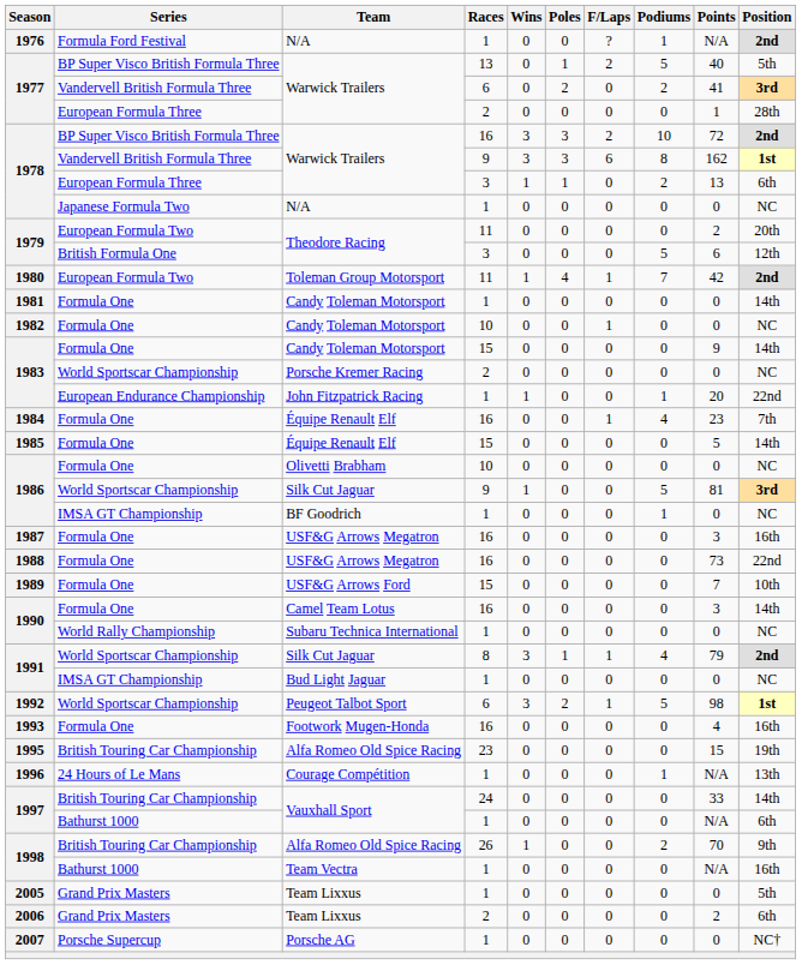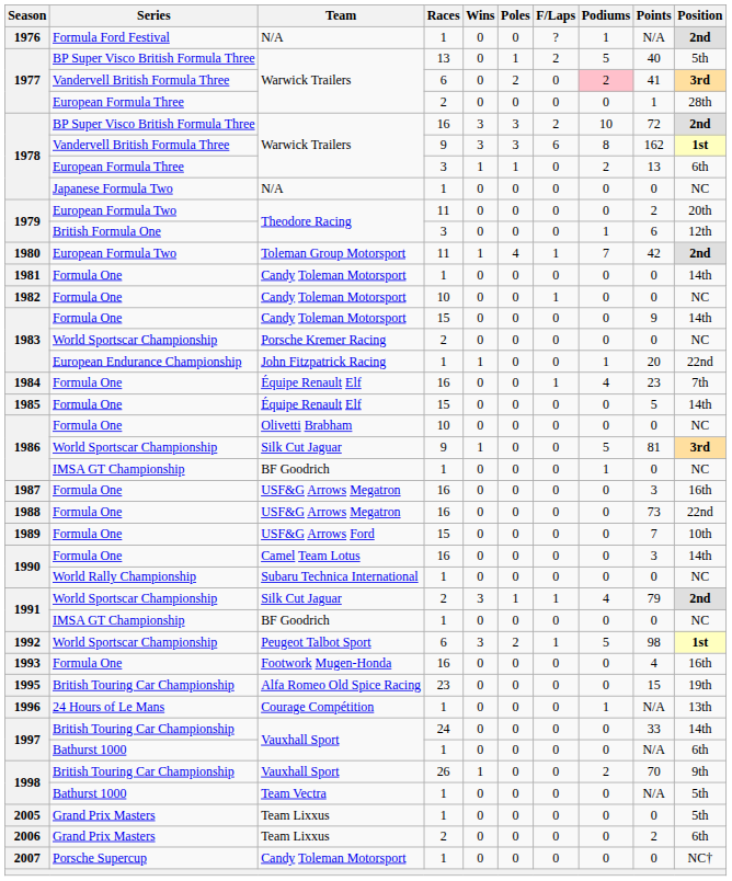 <table class="wikitable" style="font-size: 90%; text-align:center">
 <tr>
 <th>Season</th>
 <th>Series</th>
 <th>Team</th>
 <th>Races</th>
 <th>Wins</th>
 <th>Poles</th>
 <th>F/Laps</th>
 <th>Podiums</th>
 <th>Points</th>
 <th>Position</th>
 </tr>
 <tr>
 <th>1976</th>
 <td align=left><a href='#'>Formula Ford Festival</a></td>
 <td align=left>N/A</td>
 <td>1</td>
 <td>0</td>
 <td>0</td>
 <td>?</td>
 <td>1</td>
 <td>N/A</td>
 <td style="background:#DFDFDF"><strong>2nd</strong></td>
 </tr>
 <tr>
 <th rowspan=3>1977</th>
 <td align=left><a href='#'>BP Super Visco British Formula Three</a></td>
 <td rowspan="3" style="text-align:left">Warwick Trailers</td>
 <td>13</td>
 <td>0</td>
 <td>1</td>
 <td>2</td>
 <td>5</td>
 <td>40</td>
 <td>5th</td>
 </tr>
 <tr>
 <td align=left><a href='#'>Vandervell British Formula Three</a></td>
 <td>6</td>
 <td>0</td>
 <td>2</td>
 <td>0</td>
-<td>2</td>
+<td style="background: pink;">2</td>
 <td>41</td>
 <td style="background:#FFDF9F"><strong>3rd</strong></td>
 </tr>
 <tr>
 <td align=left><a href='#'>European Formula Three</a></td>
 <td>2</td>
 <td>0</td>
 <td>0</td>
 <td>0</td>
 <td>0</td>
 <td>1</td>
 <td>28th</td>
 </tr>
 <tr>
 <th rowspan=4>1978</th>
 <td align=left nowrap><a href='#'>BP Super Visco British Formula Three</a></td>
 <td rowspan="3" style="text-align:left">Warwick Trailers</td>
 <td>16</td>
 <td>3</td>
 <td>3</td>
 <td>2</td>
 <td>10</td>
 <td>72</td>
 <td style="background:#DFDFDF"><strong>2nd</strong></td>
 </tr>
 <tr>
 <td align=left><a href='#'>Vandervell British Formula Three</a></td>
 <td>9</td>
 <td>3</td>
 <td>3</td>
 <td>6</td>
 <td>8</td>
 <td>162</td>
 <td style="background:#FFFFBF"><strong>1st</strong></td>
 </tr>
 <tr>
 <td align=left><a href='#'>European Formula Three</a></td>
 <td>3</td>
 <td>1</td>
 <td>1</td>
 <td>0</td>
 <td>2</td>
 <td>13</td>
 <td>6th</td>
 </tr>
 <tr>
 <td align=left><a href='#'>Japanese Formula Two</a></td>
 <td align=left>N/A</td>
 <td>1</td>
 <td>0</td>
 <td>0</td>
 <td>0</td>
 <td>0</td>
 <td>0</td>
 <td>NC</td>
 </tr>
 <tr>
 <th rowspan=2>1979</th>
 <td align=left><a href='#'>European Formula Two</a></td>
 <td rowspan="2" style="text-align:left"><a href='#'>Theodore Racing</a></td>
 <td>11</td>
 <td>0</td>
 <td>0</td>
 <td>0</td>
 <td>0</td>
 <td>2</td>
 <td>20th</td>
 </tr>
 <tr>
 <td align=left><a href='#'>British Formula One</a></td>
 <td>3</td>
 <td>0</td>
 <td>0</td>
 <td>0</td>
-<td>5</td>
+<td>1</td>
 <td>6</td>
 <td>12th</td>
 </tr>
 <tr>
 <th>1980</th>
 <td align=left><a href='#'>European Formula Two</a></td>
 <td align=left><a href='#'>Toleman Group Motorsport</a></td>
 <td>11</td>
 <td>1</td>
 <td>4</td>
 <td>1</td>
 <td>7</td>
 <td>42</td>
 <td style="background:#DFDFDF"><strong>2nd</strong></td>
 </tr>
 <tr>
 <th>1981</th>
 <td align=left><a href='#'>Formula One</a></td>
 <td align=left><a href='#'>Candy</a> <a href='#'>Toleman Motorsport</a></td>
 <td>1</td>
 <td>0</td>
 <td>0</td>
 <td>0</td>
 <td>0</td>
 <td>0</td>
 <td>14th</td>
 </tr>
 <tr>
 <th>1982</th>
 <td align=left><a href='#'>Formula One</a></td>
 <td align=left><a href='#'>Candy</a> <a href='#'>Toleman Motorsport</a></td>
 <td>10</td>
 <td>0</td>
 <td>0</td>
 <td>1</td>
 <td>0</td>
 <td>0</td>
 <td>NC</td>
 </tr>
 <tr>
 <th rowspan=3>1983</th>
 <td align=left><a href='#'>Formula One</a></td>
 <td align=left><a href='#'>Candy</a> <a href='#'>Toleman Motorsport</a></td>
 <td>15</td>
 <td>0</td>
 <td>0</td>
 <td>0</td>
 <td>0</td>
 <td>9</td>
 <td>14th</td>
 </tr>
 <tr>
 <td align=left><a href='#'>World Sportscar Championship</a></td>
 <td align=left><a href='#'>Porsche Kremer Racing</a></td>
 <td>2</td>
 <td>0</td>
 <td>0</td>
 <td>0</td>
 <td>0</td>
 <td>0</td>
 <td>NC</td>
 </tr>
 <tr>
 <td align=left><a href='#'>European Endurance Championship</a></td>
 <td align=left><a href='#'>John Fitzpatrick Racing</a></td>
 <td>1</td>
 <td>1</td>
 <td>0</td>
 <td>0</td>
 <td>1</td>
 <td>20</td>
 <td>22nd</td>
 </tr>
 <tr>
 <th>1984</th>
 <td align=left><a href='#'>Formula One</a></td>
 <td align=left><a href='#'>Équipe Renault</a> <a href='#'>Elf</a></td>
 <td>16</td>
 <td>0</td>
 <td>0</td>
 <td>1</td>
 <td>4</td>
 <td>23</td>
 <td>7th</td>
 </tr>
 <tr>
 <th>1985</th>
 <td align=left><a href='#'>Formula One</a></td>
 <td align=left><a href='#'>Équipe Renault</a> <a href='#'>Elf</a></td>
 <td>15</td>
 <td>0</td>
 <td>0</td>
 <td>0</td>
 <td>0</td>
 <td>5</td>
 <td>14th</td>
 </tr>
 <tr>
 <th rowspan=3>1986</th>
 <td align=left><a href='#'>Formula One</a></td>
 <td align=left><a href='#'>Olivetti</a> <a href='#'>Brabham</a></td>
 <td>10</td>
 <td>0</td>
 <td>0</td>
 <td>0</td>
 <td>0</td>
 <td>0</td>
 <td>NC</td>
 </tr>
 <tr>
 <td align=left><a href='#'>World Sportscar Championship</a></td>
 <td align=left><a href='#'>Silk Cut Jaguar</a></td>
 <td>9</td>
 <td>1</td>
 <td>0</td>
 <td>0</td>
 <td>5</td>
 <td>81</td>
 <td style="background:#FFDF9F"><strong>3rd</strong></td>
 </tr>
 <tr>
 <td align=left><a href='#'>IMSA GT Championship</a></td>
 <td align=left>BF Goodrich</td>
 <td>1</td>
 <td>0</td>
 <td>0</td>
 <td>0</td>
 <td>1</td>
 <td>0</td>
 <td>NC</td>
 </tr>
 <tr>
 <th>1987</th>
 <td align=left><a href='#'>Formula One</a></td>
 <td align=left><a href='#'>USF&G</a> <a href='#'>Arrows</a> <a href='#'>Megatron</a></td>
 <td>16</td>
 <td>0</td>
 <td>0</td>
 <td>0</td>
 <td>0</td>
 <td>3</td>
 <td>16th</td>
 </tr>
 <tr>
 <th>1988</th>
 <td align=left><a href='#'>Formula One</a></td>
 <td align=left><a href='#'>USF&G</a> <a href='#'>Arrows</a> <a href='#'>Megatron</a></td>
 <td>16</td>
 <td>0</td>
 <td>0</td>
 <td>0</td>
 <td>0</td>
 <td>73</td>
 <td>22nd</td>
 </tr>
 <tr>
 <th>1989</th>
 <td align=left><a href='#'>Formula One</a></td>
 <td align=left><a href='#'>USF&G</a> <a href='#'>Arrows</a> <a href='#'>Ford</a></td>
 <td>15</td>
 <td>0</td>
 <td>0</td>
 <td>0</td>
 <td>0</td>
 <td>7</td>
 <td>10th</td>
 </tr>
 <tr>
 <th rowspan=2>1990</th>
 <td align=left><a href='#'>Formula One</a></td>
 <td align=left><a href='#'>Camel</a> <a href='#'>Team Lotus</a></td>
 <td>16</td>
 <td>0</td>
 <td>0</td>
 <td>0</td>
 <td>0</td>
 <td>3</td>
 <td>14th</td>
 </tr>
 <tr>
 <td align=left><a href='#'>World Rally Championship</a></td>
 <td align=left nowrap><a href='#'>Subaru Technica International</a></td>
 <td>1</td>
 <td>0</td>
 <td>0</td>
 <td>0</td>
 <td>0</td>
 <td>0</td>
 <td>NC</td>
 </tr>
 <tr>
 <th rowspan=2>1991</th>
 <td align=left><a href='#'>World Sportscar Championship</a></td>
 <td align=left><a href='#'>Silk Cut Jaguar</a></td>
-<td>8</td>
+<td>2</td>
 <td>3</td>
 <td>1</td>
 <td>1</td>
 <td>4</td>
 <td>79</td>
 <td style="background:#DFDFDF"><strong>2nd</strong></td>
 </tr>
 <tr>
 <td align=left><a href='#'>IMSA GT Championship</a></td>
-<td align=left><a href='#'>Bud Light</a> <a href='#'>Jaguar</a></td>
+<td align=left>BF Goodrich</td>
 <td>1</td>
 <td>0</td>
 <td>0</td>
 <td>0</td>
 <td>0</td>
 <td>0</td>
 <td>NC</td>
 </tr>
 <tr>
 <th>1992</th>
 <td align=left><a href='#'>World Sportscar Championship</a></td>
 <td align=left><a href='#'>Peugeot Talbot Sport</a></td>
 <td>6</td>
 <td>3</td>
 <td>2</td>
 <td>1</td>
 <td>5</td>
 <td>98</td>
 <td style="background:#FFFFBF"><strong>1st</strong></td>
 </tr>
 <tr>
 <th>1993</th>
 <td align=left><a href='#'>Formula One</a></td>
 <td align=left><a href='#'>Footwork</a> <a href='#'>Mugen-Honda</a></td>
 <td>16</td>
 <td>0</td>
 <td>0</td>
 <td>0</td>
 <td>0</td>
 <td>4</td>
 <td>16th</td>
 </tr>
 <tr>
 <th>1995</th>
 <td align=left><a href='#'>British Touring Car Championship</a></td>
 <td align=left><a href='#'>Alfa Romeo Old Spice Racing</a></td>
 <td>23</td>
 <td>0</td>
 <td>0</td>
 <td>0</td>
 <td>0</td>
 <td>15</td>
 <td>19th</td>
 </tr>
 <tr>
 <th>1996</th>
 <td align=left><a href='#'>24 Hours of Le Mans</a></td>
 <td align=left><a href='#'>Courage Compétition</a></td>
 <td>1</td>
 <td>0</td>
 <td>0</td>
 <td>0</td>
 <td>1</td>
 <td>N/A</td>
 <td>13th</td>
 </tr>
 <tr>
 <th rowspan=2>1997</th>
 <td align=left><a href='#'>British Touring Car Championship</a></td>
 <td rowspan="2" style="text-align:left"><a href='#'>Vauxhall Sport</a></td>
 <td>24</td>
 <td>0</td>
 <td>0</td>
 <td>0</td>
 <td>0</td>
 <td>33</td>
 <td>14th</td>
 </tr>
 <tr>
 <td align=left><a href='#'>Bathurst 1000</a></td>
 <td>1</td>
 <td>0</td>
 <td>0</td>
 <td>0</td>
 <td>0</td>
 <td>N/A</td>
 <td>6th</td>
 </tr>
 <tr>
 <th rowspan=2>1998</th>
 <td align=left><a href='#'>British Touring Car Championship</a></td>
-<td align=left><a href='#'>Alfa Romeo Old Spice Racing</a></td>
+<td align=left><a href='#'>Vauxhall Sport</a></td>
 <td>26</td>
 <td>1</td>
 <td>0</td>
 <td>0</td>
 <td>2</td>
 <td>70</td>
 <td>9th</td>
 </tr>
 <tr>
 <td align=left><a href='#'>Bathurst 1000</a></td>
 <td align=left><a href='#'>Team Vectra</a></td>
 <td>1</td>
 <td>0</td>
 <td>0</td>
 <td>0</td>
 <td>0</td>
 <td>N/A</td>
-<td>16th</td>
+<td>5th</td>
 </tr>
 <tr>
 <th>2005</th>
 <td align=left><a href='#'>Grand Prix Masters</a></td>
 <td align=left>Team Lixxus</td>
 <td>1</td>
 <td>0</td>
 <td>0</td>
 <td>0</td>
 <td>0</td>
 <td>0</td>
 <td>5th</td>
 </tr>
 <tr>
 <th>2006</th>
 <td align=left><a href='#'>Grand Prix Masters</a></td>
 <td align=left>Team Lixxus</td>
 <td>2</td>
 <td>0</td>
 <td>0</td>
 <td>0</td>
 <td>0</td>
 <td>2</td>
 <td>6th</td>
 </tr>
 <tr>
 <th>2007</th>
 <td align=left><a href='#'>Porsche Supercup</a></td>
-<td align=left><a href='#'>Porsche AG</a></td>
+<td align=left><a href='#'>Candy</a> <a href='#'>Toleman Motorsport</a></td>
 <td>1</td>
 <td>0</td>
 <td>0</td>
 <td>0</td>
 <td>0</td>
 <td>0</td>
 <td>NC†</td>
 </tr>
 <tr>
 <th colspan="10"></th>
 </tr>
 </table>
